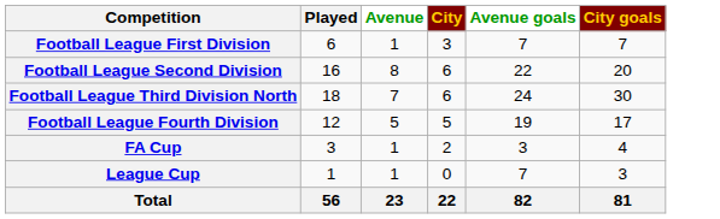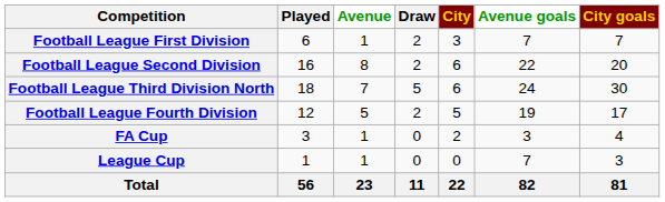 <table class="sortable wikitable plainrowheaders" style="text-align:center">
 <tr>
 <th scope=col>Competition</th>
 <th scope=col>Played</th>
 <th style="color:#009900; background-color:#fff;">Avenue</th>
+<th scope=col>Draw</th>
 <th style="color:#FFCC00; background-color:#800000;">City</th>
 <th style="color:#009900; background-color:#fff;">Avenue goals</th>
 <th style="color:#FFCC00; background-color:#800000;">City goals</th>
 </tr>
 <tr>
 <th scope=row><a href='#'>Football League First Division</a></th>
 <td>6</td>
 <td>1</td>
+<td>2</td>
 <td>3</td>
 <td>7</td>
 <td>7</td>
 </tr>
 <tr>
 <th scope=row><a href='#'>Football League Second Division</a></th>
 <td>16</td>
 <td>8</td>
+<td>2</td>
 <td>6</td>
 <td>22</td>
 <td>20</td>
 </tr>
 <tr>
 <th scope=row><a href='#'>Football League Third Division North</a></th>
 <td>18</td>
 <td>7</td>
+<td>5</td>
 <td>6</td>
 <td>24</td>
 <td>30</td>
 </tr>
 <tr>
 <th scope=row><a href='#'>Football League Fourth Division</a></th>
 <td>12</td>
 <td>5</td>
+<td>2</td>
 <td>5</td>
 <td>19</td>
 <td>17</td>
 </tr>
 <tr>
 <th scope=row><a href='#'>FA Cup</a></th>
 <td>3</td>
 <td>1</td>
+<td>0</td>
 <td>2</td>
 <td>3</td>
 <td>4</td>
 </tr>
 <tr>
 <th scope=row><a href='#'>League Cup</a></th>
 <td>1</td>
 <td>1</td>
 <td>0</td>
+<td>0</td>
 <td>7</td>
 <td>3</td>
 </tr>
 <tr class="sortbottom">
 <th scope=row>Total</th>
 <th>56</th>
 <th>23</th>
+<th>11</th>
 <th>22</th>
 <th>82</th>
 <th>81</th>
 </tr>
 </table>
